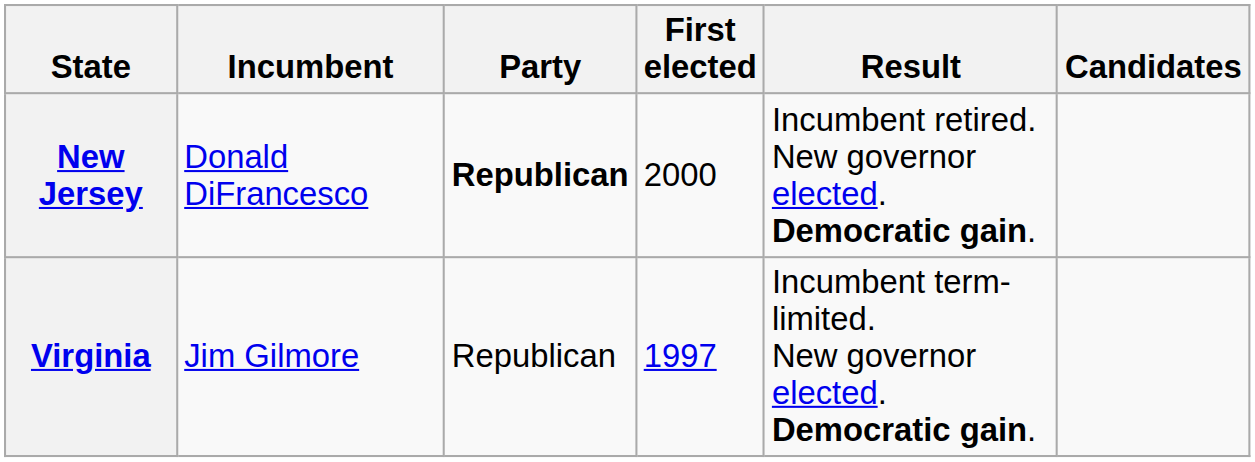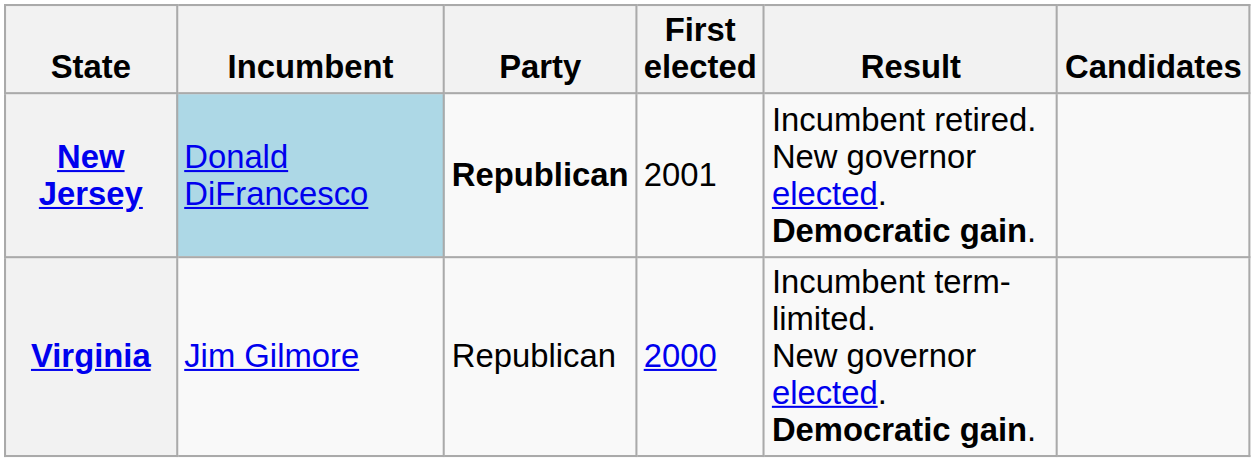 <table class="wikitable sortable">
 <tr valign=bottom>
 <th>State</th>
 <th>Incumbent</th>
 <th>Party</th>
 <th>First<br>elected</th>
 <th>Result</th>
 <th>Candidates</th>
 </tr>
 <tr>
 <th><a href='#'>New Jersey</a></th>
-<td><a href='#'>Donald DiFrancesco</a></td>
+<td style="background: lightblue;"><a href='#'>Donald DiFrancesco</a></td>
 <td><strong>Republican</strong></td>
-<td>2000</td>
+<td>2001</td>
 <td>Incumbent retired.<br>New governor <a href='#'>elected</a>.<br><strong>Democratic gain</strong>.</td>
 <td nowrap></td>
 </tr>
 <tr>
 <th><a href='#'>Virginia</a></th>
 <td><a href='#'>Jim Gilmore</a></td>
 <td>Republican</td>
-<td><a href='#'>1997</a></td>
+<td><a href='#'>2000</a></td>
 <td>Incumbent term-limited.<br>New governor <a href='#'>elected</a>.<br><strong>Democratic gain</strong>.</td>
 <td nowrap></td>
 </tr>
 </table>
